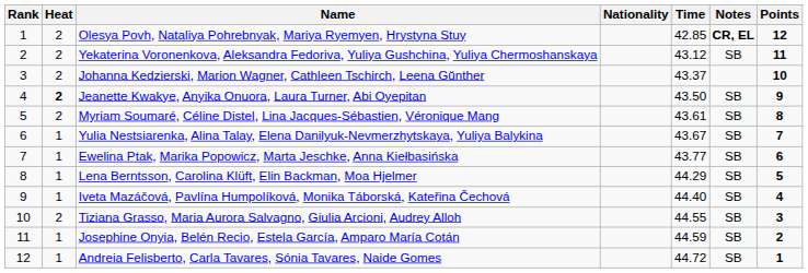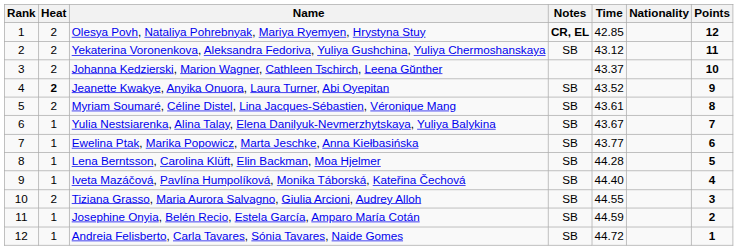 <table class="wikitable sortable" style="text-align:center">
 <tr>
 <th>Rank</th>
 <th>Heat</th>
 <th>Name</th>
+<th>Notes</th>
+<th>Time</th>
 <th>Nationality</th>
-<th>Time</th>
-<th>Notes</th>
 <th>Points</th>
 </tr>
 <tr>
 <td>1</td>
 <td>2</td>
 <td align=left><a href='#'>Olesya Povh</a>, <a href='#'>Nataliya Pohrebnyak</a>, <a href='#'>Mariya Ryemyen</a>, <a href='#'>Hrystyna Stuy</a></td>
+<td><strong>CR, EL</strong></td>
+<td>42.85</td>
 <td align=left></td>
-<td>42.85</td>
-<td><strong>CR, EL</strong></td>
 <td><strong>12</strong></td>
 </tr>
 <tr>
 <td>2</td>
 <td>2</td>
 <td align=left><a href='#'>Yekaterina Voronenkova</a>, <a href='#'>Aleksandra Fedoriva</a>, <a href='#'>Yuliya Gushchina</a>, <a href='#'>Yuliya Chermoshanskaya</a></td>
+<td>SB</td>
+<td>43.12</td>
 <td align=left></td>
-<td>43.12</td>
-<td>SB</td>
 <td><strong>11</strong></td>
 </tr>
 <tr>
 <td>3</td>
 <td>2</td>
 <td align=left><a href='#'>Johanna Kedzierski</a>, <a href='#'>Marion Wagner</a>, <a href='#'>Cathleen Tschirch</a>, <a href='#'>Leena Gŭnther</a></td>
+<td></td>
+<td>43.37</td>
 <td align=left></td>
-<td>43.37</td>
-<td></td>
 <td><strong>10</strong></td>
 </tr>
 <tr>
 <td>4</td>
 <td><strong>2</strong></td>
 <td align=left><a href='#'>Jeanette Kwakye</a>, <a href='#'>Anyika Onuora</a>, <a href='#'>Laura Turner</a>, <a href='#'>Abi Oyepitan</a></td>
+<td>SB</td>
+<td>43.52</td>
 <td align=left></td>
-<td>43.50</td>
-<td>SB</td>
 <td><strong>9</strong></td>
 </tr>
 <tr>
 <td>5</td>
 <td>2</td>
 <td align=left><a href='#'>Myriam Soumaré</a>, <a href='#'>Céline Distel</a>, <a href='#'>Lina Jacques-Sébastien</a>, <a href='#'>Véronique Mang</a></td>
+<td>SB</td>
+<td>43.61</td>
 <td align=left></td>
-<td>43.61</td>
-<td>SB</td>
 <td><strong>8</strong></td>
 </tr>
 <tr>
 <td>6</td>
 <td>1</td>
 <td align=left><a href='#'>Yulia Nestsiarenka</a>, <a href='#'>Alina Talay</a>, <a href='#'>Elena Danilyuk-Nevmerzhytskaya</a>, <a href='#'>Yuliya Balykina</a></td>
+<td>SB</td>
+<td>43.67</td>
 <td align=left></td>
-<td>43.67</td>
-<td>SB</td>
 <td><strong>7</strong></td>
 </tr>
 <tr>
 <td>7</td>
 <td>1</td>
 <td align=left><a href='#'>Ewelina Ptak</a>, <a href='#'>Marika Popowicz</a>, <a href='#'>Marta Jeschke</a>, <a href='#'>Anna Kiełbasińska</a></td>
+<td>SB</td>
+<td>43.77</td>
 <td align=left></td>
-<td>43.77</td>
-<td>SB</td>
 <td><strong>6</strong></td>
 </tr>
 <tr>
 <td>8</td>
 <td>1</td>
 <td align=left><a href='#'>Lena Berntsson</a>, <a href='#'>Carolina Klüft</a>, <a href='#'>Elin Backman</a>, <a href='#'>Moa Hjelmer</a></td>
+<td>SB</td>
+<td>44.28</td>
 <td align=left></td>
-<td>44.29</td>
-<td>SB</td>
 <td><strong>5</strong></td>
 </tr>
 <tr>
 <td>9</td>
 <td>1</td>
 <td align=left><a href='#'>Iveta Mazáčová</a>, <a href='#'>Pavlína Humpolíková</a>, <a href='#'>Monika Táborská</a>, <a href='#'>Kateřina Čechová</a></td>
+<td>SB</td>
+<td>44.40</td>
 <td align=left></td>
-<td>44.40</td>
-<td>SB</td>
 <td><strong>4</strong></td>
 </tr>
 <tr>
 <td>10</td>
 <td>2</td>
 <td align=left><a href='#'>Tiziana Grasso</a>, <a href='#'>Maria Aurora Salvagno</a>, <a href='#'>Giulia Arcioni</a>, <a href='#'>Audrey Alloh</a></td>
+<td>SB</td>
+<td>44.55</td>
 <td align=left></td>
-<td>44.55</td>
-<td>SB</td>
 <td><strong>3</strong></td>
 </tr>
 <tr>
 <td>11</td>
 <td>1</td>
 <td align=left><a href='#'>Josephine Onyia</a>, <a href='#'>Belén Recio</a>, <a href='#'>Estela García</a>, <a href='#'>Amparo María Cotán</a></td>
+<td>SB</td>
+<td>44.59</td>
 <td align=left></td>
-<td>44.59</td>
-<td>SB</td>
 <td><strong>2</strong></td>
 </tr>
 <tr>
 <td>12</td>
 <td>1</td>
 <td align=left><a href='#'>Andreia Felisberto</a>, <a href='#'>Carla Tavares</a>, <a href='#'>Sónia Tavares</a>, <a href='#'>Naide Gomes</a></td>
+<td>SB</td>
+<td>44.72</td>
 <td align=left></td>
-<td>44.72</td>
-<td>SB</td>
 <td><strong>1</strong></td>
 </tr>
 </table>
